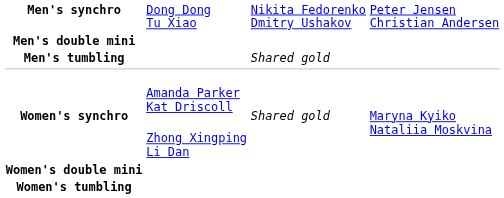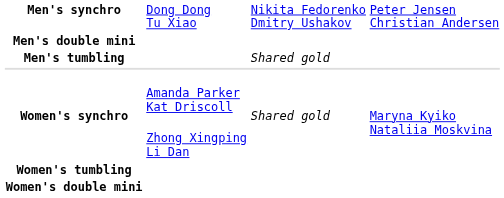 <table>
 <tr>
 <th scope="row">Men's synchro</th>
 <td><br><a href='#'>Dong Dong</a><br><a href='#'>Tu Xiao</a></td>
 <td><br><a href='#'>Nikita Fedorenko</a><br><a href='#'>Dmitry Ushakov</a></td>
 <td><br><a href='#'>Peter Jensen</a><br><a href='#'>Christian Andersen</a></td>
 </tr>
 <tr>
 <th scope="row">Men's double mini</th>
 <td></td>
 <td></td>
 <td></td>
 </tr>
 <tr>
 <th scope="row" rowspan="2">Men's tumbling</th>
 <td></td>
 <td rowspan="2"><em>Shared gold</em></td>
 <td rowspan="2"></td>
 </tr>
 <tr>
 <td></td>
 </tr>
 <tr bgcolor=#DDDDDD>
 <td colspan=4></td>
 </tr>
 <tr>
 <th scope="row" rowspan="2">Women's synchro</th>
 <td><br><a href='#'>Amanda Parker</a><br><a href='#'>Kat Driscoll</a></td>
 <td rowspan="2"><em>Shared gold</em></td>
 <td rowspan="2"><br><a href='#'>Maryna Kyiko</a><br><a href='#'>Nataliia Moskvina</a></td>
 </tr>
 <tr>
 <td><br><a href='#'>Zhong Xingping</a><br><a href='#'>Li Dan</a></td>
 </tr>
 <tr>
+<th scope="row">Women's tumbling</th>
+<td></td>
+<td></td>
+<td></td>
+</tr>
+<tr>
 <th scope="row">Women's double mini</th>
 <td></td>
 <td></td>
 <td></td>
 </tr>
-<tr>
-<th scope="row">Women's tumbling</th>
-<td></td>
-<td></td>
-<td></td>
-</tr>
 </table>
